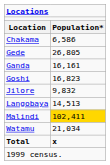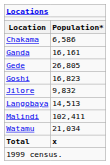 <table class="wikitable">
 <tr>
 <td colspan="2"><strong><a href='#'>Locations</a></strong></td>
 </tr>
 <tr>
 <td colspan="2"></td>
 </tr>
 <tr>
 <th>Location</th>
 <th>Population*</th>
 </tr>
 <tr>
 <td><a href='#'>Chakama</a></td>
 <td>6,586</td>
 </tr>
 <tr>
+<td><a href='#'>Ganda</a></td>
+<td>16,161</td>
+</tr>
+<tr>
 <td><a href='#'>Gede</a></td>
 <td>26,805</td>
-</tr>
-<tr>
-<td><a href='#'>Ganda</a></td>
-<td>16,161</td>
 </tr>
 <tr>
 <td><a href='#'>Goshi</a></td>
 <td>16,823</td>
 </tr>
 <tr>
 <td><a href='#'>Jilore</a></td>
 <td>9,832</td>
 </tr>
 <tr>
 <td><a href='#'>Langobaya</a></td>
 <td>14,513</td>
 </tr>
 <tr>
 <td><a href='#'>Malindi</a></td>
-<td style="background: gold;">102,411</td>
+<td>102,411</td>
 </tr>
 <tr>
 <td><a href='#'>Watamu</a></td>
 <td>21,034</td>
 </tr>
 <tr>
 <td><strong>Total</strong></td>
 <td><strong>x</strong></td>
 </tr>
 <tr>
 <td colspan="2">1999 census.</td>
 </tr>
 </table>
